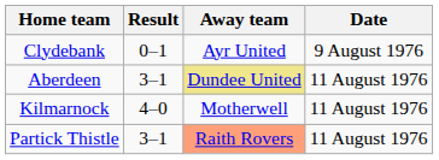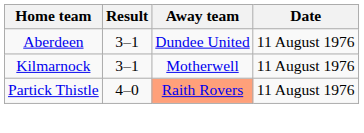 <table class="wikitable" style="text-align: center">
 <tr>
 <th>Home team</th>
 <th>Result</th>
 <th>Away team</th>
 <th>Date</th>
 </tr>
 <tr>
-<td><a href='#'>Clydebank</a></td>
-<td>0–1</td>
-<td><a href='#'>Ayr United</a></td>
-<td>9 August 1976</td>
-</tr>
-<tr>
 <td><a href='#'>Aberdeen</a></td>
 <td>3–1</td>
-<td style="background: khaki;"><a href='#'>Dundee United</a></td>
+<td><a href='#'>Dundee United</a></td>
 <td>11 August 1976</td>
 </tr>
 <tr>
 <td><a href='#'>Kilmarnock</a></td>
-<td>4–0</td>
+<td>3–1</td>
 <td><a href='#'>Motherwell</a></td>
 <td>11 August 1976</td>
 </tr>
 <tr>
 <td><a href='#'>Partick Thistle</a></td>
-<td>3–1</td>
+<td>4–0</td>
 <td style="background: lightsalmon;"><a href='#'>Raith Rovers</a></td>
 <td>11 August 1976</td>
 </tr>
 </table>
